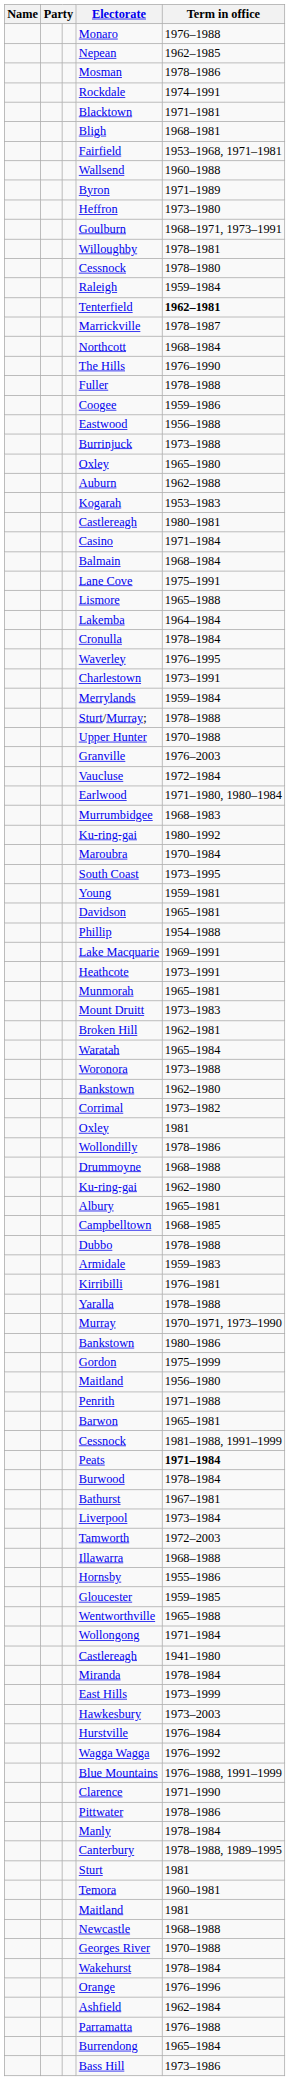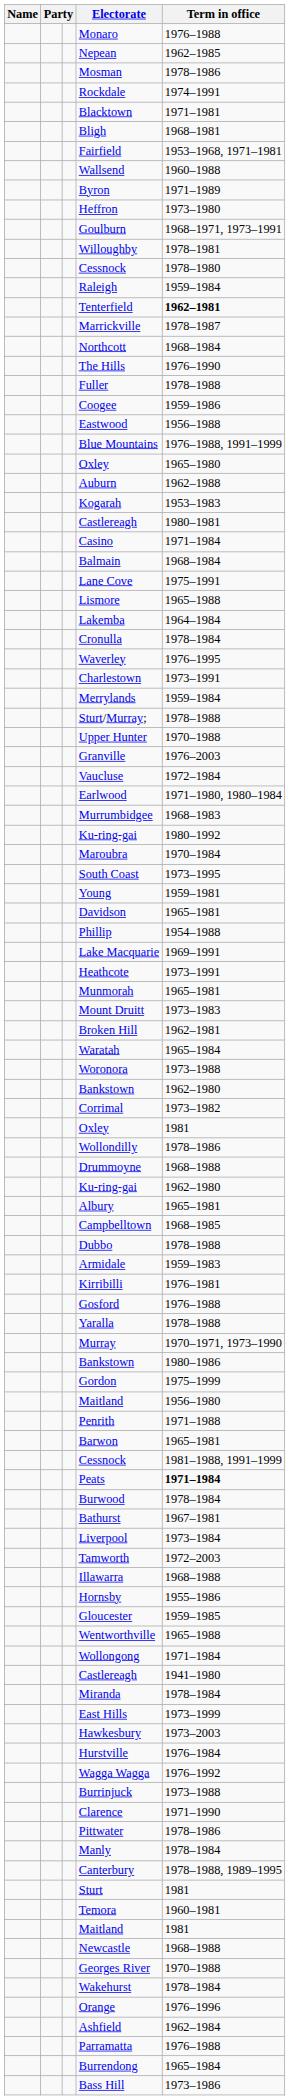 <table class="wikitable sortable">
 <tr>
 <th>Name</th>
 <th colspan=2>Party</th>
 <th><a href='#'>Electorate</a></th>
 <th>Term in office</th>
 </tr>
 <tr>
 <td></td>
 <td> </td>
 <td></td>
 <td><a href='#'>Monaro</a></td>
 <td>1976–1988</td>
 </tr>
 <tr>
 <td></td>
 <td> </td>
 <td></td>
 <td><a href='#'>Nepean</a></td>
 <td>1962–1985</td>
 </tr>
 <tr>
 <td></td>
 <td> </td>
 <td></td>
 <td><a href='#'>Mosman</a></td>
 <td>1978–1986</td>
 </tr>
 <tr>
 <td></td>
 <td> </td>
 <td></td>
 <td><a href='#'>Rockdale</a></td>
 <td>1974–1991</td>
 </tr>
 <tr>
 <td></td>
 <td> </td>
 <td></td>
 <td><a href='#'>Blacktown</a></td>
 <td>1971–1981</td>
 </tr>
 <tr>
 <td></td>
 <td> </td>
 <td></td>
 <td><a href='#'>Bligh</a></td>
 <td>1968–1981</td>
 </tr>
 <tr>
 <td></td>
 <td> </td>
 <td></td>
 <td><a href='#'>Fairfield</a></td>
 <td>1953–1968, 1971–1981</td>
 </tr>
 <tr>
 <td></td>
 <td> </td>
 <td></td>
 <td><a href='#'>Wallsend</a></td>
 <td>1960–1988</td>
 </tr>
 <tr>
 <td></td>
 <td> </td>
 <td></td>
 <td><a href='#'>Byron</a></td>
 <td>1971–1989</td>
 </tr>
 <tr>
 <td></td>
 <td> </td>
 <td></td>
 <td><a href='#'>Heffron</a></td>
 <td>1973–1980</td>
 </tr>
 <tr>
 <td></td>
 <td> </td>
 <td></td>
 <td><a href='#'>Goulburn</a></td>
 <td>1968–1971, 1973–1991</td>
 </tr>
 <tr>
 <td></td>
 <td> </td>
 <td></td>
 <td><a href='#'>Willoughby</a></td>
 <td>1978–1981</td>
 </tr>
 <tr>
 <td></td>
 <td> </td>
 <td></td>
 <td><a href='#'>Cessnock</a></td>
 <td>1978–1980</td>
 </tr>
 <tr>
 <td></td>
 <td> </td>
 <td></td>
 <td><a href='#'>Raleigh</a></td>
 <td>1959–1984</td>
 </tr>
 <tr>
 <td></td>
 <td> </td>
 <td></td>
 <td><a href='#'>Tenterfield</a></td>
 <td><strong>1962–1981</strong></td>
 </tr>
 <tr>
 <td></td>
 <td> </td>
 <td></td>
 <td><a href='#'>Marrickville</a></td>
 <td>1978–1987</td>
 </tr>
 <tr>
 <td></td>
 <td> </td>
 <td></td>
 <td><a href='#'>Northcott</a></td>
 <td>1968–1984</td>
 </tr>
 <tr>
 <td></td>
 <td> </td>
 <td></td>
 <td><a href='#'>The Hills</a></td>
 <td>1976–1990</td>
 </tr>
 <tr>
 <td></td>
 <td> </td>
 <td></td>
 <td><a href='#'>Fuller</a></td>
 <td>1978–1988</td>
 </tr>
 <tr>
 <td></td>
 <td> </td>
 <td></td>
 <td><a href='#'>Coogee</a></td>
 <td>1959–1986</td>
 </tr>
 <tr>
 <td></td>
 <td> </td>
 <td></td>
 <td><a href='#'>Eastwood</a></td>
 <td>1956–1988</td>
 </tr>
 <tr>
 <td></td>
 <td> </td>
 <td></td>
-<td><a href='#'>Burrinjuck</a></td>
-<td>1973–1988</td>
+<td><a href='#'>Blue Mountains</a></td>
+<td>1976–1988, 1991–1999</td>
 </tr>
 <tr>
 <td></td>
 <td> </td>
 <td></td>
 <td><a href='#'>Oxley</a></td>
 <td>1965–1980</td>
 </tr>
 <tr>
 <td></td>
 <td> </td>
 <td></td>
 <td><a href='#'>Auburn</a></td>
 <td>1962–1988</td>
 </tr>
 <tr>
 <td></td>
 <td> </td>
 <td></td>
 <td><a href='#'>Kogarah</a></td>
 <td>1953–1983</td>
 </tr>
 <tr>
 <td></td>
 <td> </td>
 <td></td>
 <td><a href='#'>Castlereagh</a></td>
 <td>1980–1981</td>
 </tr>
 <tr>
 <td></td>
 <td> </td>
 <td></td>
 <td><a href='#'>Casino</a></td>
 <td>1971–1984</td>
 </tr>
 <tr>
 <td></td>
 <td> </td>
 <td></td>
 <td><a href='#'>Balmain</a></td>
 <td>1968–1984</td>
 </tr>
 <tr>
 <td></td>
 <td> </td>
 <td></td>
 <td><a href='#'>Lane Cove</a></td>
 <td>1975–1991</td>
 </tr>
 <tr>
 <td></td>
 <td> </td>
 <td></td>
 <td><a href='#'>Lismore</a></td>
 <td>1965–1988</td>
 </tr>
 <tr>
 <td></td>
 <td> </td>
 <td></td>
 <td><a href='#'>Lakemba</a></td>
 <td>1964–1984</td>
 </tr>
 <tr>
 <td></td>
 <td> </td>
 <td></td>
 <td><a href='#'>Cronulla</a></td>
 <td>1978–1984</td>
 </tr>
 <tr>
 <td></td>
 <td> </td>
 <td></td>
 <td><a href='#'>Waverley</a></td>
 <td>1976–1995</td>
 </tr>
 <tr>
 <td></td>
 <td> </td>
 <td></td>
 <td><a href='#'>Charlestown</a></td>
 <td>1973–1991</td>
 </tr>
 <tr>
 <td></td>
 <td> </td>
 <td></td>
 <td><a href='#'>Merrylands</a></td>
 <td>1959–1984</td>
 </tr>
 <tr>
 <td></td>
 <td> </td>
 <td></td>
 <td><a href='#'>Sturt</a>/<a href='#'>Murray</a>;</td>
 <td>1978–1988</td>
 </tr>
 <tr>
 <td></td>
 <td> </td>
 <td></td>
 <td><a href='#'>Upper Hunter</a></td>
 <td>1970–1988</td>
 </tr>
 <tr>
 <td></td>
 <td> </td>
 <td></td>
 <td><a href='#'>Granville</a></td>
 <td>1976–2003</td>
 </tr>
 <tr>
 <td></td>
 <td> </td>
 <td></td>
 <td><a href='#'>Vaucluse</a></td>
 <td>1972–1984</td>
 </tr>
 <tr>
 <td></td>
 <td> </td>
 <td></td>
 <td><a href='#'>Earlwood</a></td>
 <td>1971–1980, 1980–1984</td>
 </tr>
 <tr>
 <td></td>
 <td> </td>
 <td></td>
 <td><a href='#'>Murrumbidgee</a></td>
 <td>1968–1983</td>
 </tr>
 <tr>
 <td></td>
 <td> </td>
 <td></td>
 <td><a href='#'>Ku-ring-gai</a></td>
 <td>1980–1992</td>
 </tr>
 <tr>
 <td></td>
 <td> </td>
 <td></td>
 <td><a href='#'>Maroubra</a></td>
 <td>1970–1984</td>
 </tr>
 <tr>
 <td></td>
 <td> </td>
 <td></td>
 <td><a href='#'>South Coast</a></td>
 <td>1973–1995</td>
 </tr>
 <tr>
 <td></td>
 <td> </td>
 <td></td>
 <td><a href='#'>Young</a></td>
 <td>1959–1981</td>
 </tr>
 <tr>
 <td></td>
 <td> </td>
 <td></td>
 <td><a href='#'>Davidson</a></td>
 <td>1965–1981</td>
 </tr>
 <tr>
 <td></td>
 <td> </td>
 <td></td>
 <td><a href='#'>Phillip</a></td>
 <td>1954–1988</td>
 </tr>
 <tr>
 <td></td>
 <td> </td>
 <td></td>
 <td><a href='#'>Lake Macquarie</a></td>
 <td>1969–1991</td>
 </tr>
 <tr>
 <td></td>
 <td> </td>
 <td></td>
 <td><a href='#'>Heathcote</a></td>
 <td>1973–1991</td>
 </tr>
 <tr>
 <td></td>
 <td> </td>
 <td></td>
 <td><a href='#'>Munmorah</a></td>
 <td>1965–1981</td>
 </tr>
 <tr>
 <td></td>
 <td> </td>
 <td></td>
 <td><a href='#'>Mount Druitt</a></td>
 <td>1973–1983</td>
 </tr>
 <tr>
 <td></td>
 <td> </td>
 <td></td>
 <td><a href='#'>Broken Hill</a></td>
 <td>1962–1981</td>
 </tr>
 <tr>
 <td></td>
 <td> </td>
 <td></td>
 <td><a href='#'>Waratah</a></td>
 <td>1965–1984</td>
 </tr>
 <tr>
 <td></td>
 <td> </td>
 <td></td>
 <td><a href='#'>Woronora</a></td>
 <td>1973–1988</td>
 </tr>
 <tr>
 <td></td>
 <td> </td>
 <td></td>
 <td><a href='#'>Bankstown</a></td>
 <td>1962–1980</td>
 </tr>
 <tr>
 <td></td>
 <td> </td>
 <td></td>
 <td><a href='#'>Corrimal</a></td>
 <td>1973–1982</td>
 </tr>
 <tr>
 <td></td>
 <td> </td>
 <td></td>
 <td><a href='#'>Oxley</a></td>
 <td>1981</td>
 </tr>
 <tr>
 <td></td>
 <td> </td>
 <td></td>
 <td><a href='#'>Wollondilly</a></td>
 <td>1978–1986</td>
 </tr>
 <tr>
 <td></td>
 <td> </td>
 <td></td>
 <td><a href='#'>Drummoyne</a></td>
 <td>1968–1988</td>
 </tr>
 <tr>
 <td></td>
 <td> </td>
 <td></td>
 <td><a href='#'>Ku-ring-gai</a></td>
 <td>1962–1980</td>
 </tr>
 <tr>
 <td></td>
 <td> </td>
 <td></td>
 <td><a href='#'>Albury</a></td>
 <td>1965–1981</td>
 </tr>
 <tr>
 <td></td>
 <td> </td>
 <td></td>
 <td><a href='#'>Campbelltown</a></td>
 <td>1968–1985</td>
 </tr>
 <tr>
 <td></td>
 <td> </td>
 <td></td>
 <td><a href='#'>Dubbo</a></td>
 <td>1978–1988</td>
 </tr>
 <tr>
 <td></td>
 <td> </td>
 <td></td>
 <td><a href='#'>Armidale</a></td>
 <td>1959–1983</td>
 </tr>
 <tr>
 <td></td>
 <td> </td>
 <td></td>
 <td><a href='#'>Kirribilli</a></td>
 <td>1976–1981</td>
 </tr>
 <tr>
 <td></td>
 <td> </td>
 <td></td>
+<td><a href='#'>Gosford</a></td>
+<td>1976–1988</td>
+</tr>
+<tr>
+<td></td>
+<td> </td>
+<td></td>
 <td><a href='#'>Yaralla</a></td>
 <td>1978–1988</td>
 </tr>
 <tr>
 <td></td>
 <td> </td>
 <td></td>
 <td><a href='#'>Murray</a></td>
 <td>1970–1971, 1973–1990</td>
 </tr>
 <tr>
 <td></td>
 <td> </td>
 <td></td>
 <td><a href='#'>Bankstown</a></td>
 <td>1980–1986</td>
 </tr>
 <tr>
 <td></td>
 <td> </td>
 <td></td>
 <td><a href='#'>Gordon</a></td>
 <td>1975–1999</td>
 </tr>
 <tr>
 <td></td>
 <td> </td>
 <td></td>
 <td><a href='#'>Maitland</a></td>
 <td>1956–1980</td>
 </tr>
 <tr>
 <td></td>
 <td> </td>
 <td></td>
 <td><a href='#'>Penrith</a></td>
 <td>1971–1988</td>
 </tr>
 <tr>
 <td></td>
 <td> </td>
 <td></td>
 <td><a href='#'>Barwon</a></td>
 <td>1965–1981</td>
 </tr>
 <tr>
 <td></td>
 <td> </td>
 <td></td>
 <td><a href='#'>Cessnock</a></td>
 <td>1981–1988, 1991–1999</td>
 </tr>
 <tr>
 <td></td>
 <td> </td>
 <td></td>
 <td><a href='#'>Peats</a></td>
 <td><strong>1971–1984</strong></td>
 </tr>
 <tr>
 <td></td>
 <td> </td>
 <td></td>
 <td><a href='#'>Burwood</a></td>
 <td>1978–1984</td>
 </tr>
 <tr>
 <td></td>
 <td> </td>
 <td></td>
 <td><a href='#'>Bathurst</a></td>
 <td>1967–1981</td>
 </tr>
 <tr>
 <td></td>
 <td> </td>
 <td></td>
 <td><a href='#'>Liverpool</a></td>
 <td>1973–1984</td>
 </tr>
 <tr>
 <td></td>
 <td> </td>
 <td></td>
 <td><a href='#'>Tamworth</a></td>
 <td>1972–2003</td>
 </tr>
 <tr>
 <td></td>
 <td> </td>
 <td></td>
 <td><a href='#'>Illawarra</a></td>
 <td>1968–1988</td>
 </tr>
 <tr>
 <td></td>
 <td> </td>
 <td></td>
 <td><a href='#'>Hornsby</a></td>
 <td>1955–1986</td>
 </tr>
 <tr>
 <td></td>
 <td> </td>
 <td></td>
 <td><a href='#'>Gloucester</a></td>
 <td>1959–1985</td>
 </tr>
 <tr>
 <td></td>
 <td> </td>
 <td></td>
 <td><a href='#'>Wentworthville</a></td>
 <td>1965–1988</td>
 </tr>
 <tr>
 <td></td>
 <td> </td>
 <td></td>
 <td><a href='#'>Wollongong</a></td>
 <td>1971–1984</td>
 </tr>
 <tr>
 <td></td>
 <td> </td>
 <td></td>
 <td><a href='#'>Castlereagh</a></td>
 <td>1941–1980</td>
 </tr>
 <tr>
 <td></td>
 <td> </td>
 <td></td>
 <td><a href='#'>Miranda</a></td>
 <td>1978–1984</td>
 </tr>
 <tr>
 <td></td>
 <td> </td>
 <td></td>
 <td><a href='#'>East Hills</a></td>
 <td>1973–1999</td>
 </tr>
 <tr>
 <td></td>
 <td> </td>
 <td></td>
 <td><a href='#'>Hawkesbury</a></td>
 <td>1973–2003</td>
 </tr>
 <tr>
 <td></td>
 <td> </td>
 <td></td>
 <td><a href='#'>Hurstville</a></td>
 <td>1976–1984</td>
 </tr>
 <tr>
 <td></td>
 <td> </td>
 <td></td>
 <td><a href='#'>Wagga Wagga</a></td>
 <td>1976–1992</td>
 </tr>
 <tr>
 <td></td>
 <td> </td>
 <td></td>
-<td><a href='#'>Blue Mountains</a></td>
-<td>1976–1988, 1991–1999</td>
+<td><a href='#'>Burrinjuck</a></td>
+<td>1973–1988</td>
 </tr>
 <tr>
 <td></td>
 <td> </td>
 <td></td>
 <td><a href='#'>Clarence</a></td>
 <td>1971–1990</td>
 </tr>
 <tr>
 <td></td>
 <td> </td>
 <td></td>
 <td><a href='#'>Pittwater</a></td>
 <td>1978–1986</td>
 </tr>
 <tr>
 <td></td>
 <td> </td>
 <td></td>
 <td><a href='#'>Manly</a></td>
 <td>1978–1984</td>
 </tr>
 <tr>
 <td></td>
 <td> </td>
 <td></td>
 <td><a href='#'>Canterbury</a></td>
 <td>1978–1988, 1989–1995</td>
 </tr>
 <tr>
 <td></td>
 <td> </td>
 <td></td>
 <td><a href='#'>Sturt</a></td>
 <td>1981</td>
 </tr>
 <tr>
 <td></td>
 <td> </td>
 <td></td>
 <td><a href='#'>Temora</a></td>
 <td>1960–1981</td>
 </tr>
 <tr>
 <td></td>
 <td> </td>
 <td></td>
 <td><a href='#'>Maitland</a></td>
 <td>1981</td>
 </tr>
 <tr>
 <td></td>
 <td> </td>
 <td></td>
 <td><a href='#'>Newcastle</a></td>
 <td>1968–1988</td>
 </tr>
 <tr>
 <td></td>
 <td> </td>
 <td></td>
 <td><a href='#'>Georges River</a></td>
 <td>1970–1988</td>
 </tr>
 <tr>
 <td></td>
 <td> </td>
 <td></td>
 <td><a href='#'>Wakehurst</a></td>
 <td>1978–1984</td>
 </tr>
 <tr>
 <td></td>
 <td> </td>
 <td></td>
 <td><a href='#'>Orange</a></td>
 <td>1976–1996</td>
 </tr>
 <tr>
 <td></td>
 <td> </td>
 <td></td>
 <td><a href='#'>Ashfield</a></td>
 <td>1962–1984</td>
 </tr>
 <tr>
 <td></td>
 <td> </td>
 <td></td>
 <td><a href='#'>Parramatta</a></td>
 <td>1976–1988</td>
 </tr>
 <tr>
 <td></td>
 <td> </td>
 <td></td>
 <td><a href='#'>Burrendong</a></td>
 <td>1965–1984</td>
 </tr>
 <tr>
 <td></td>
 <td> </td>
 <td></td>
 <td><a href='#'>Bass Hill</a></td>
 <td>1973–1986</td>
 </tr>
 </table>
